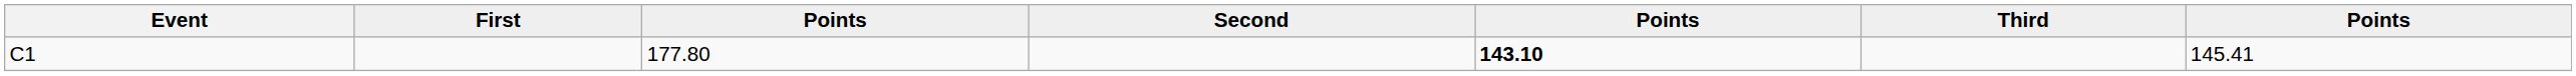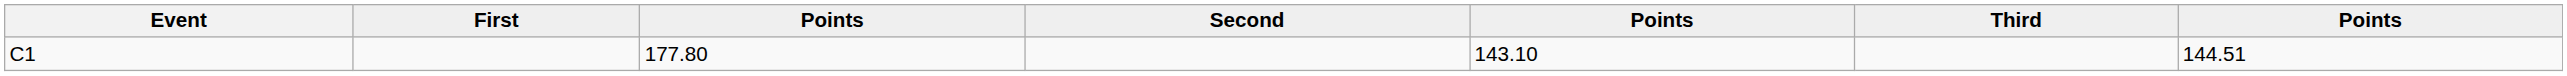 <table class="wikitable" width=100%>
 <tr>
 <th>Event</th>
 <td align=center bgcolor="EFEFEF"><strong>First</strong></td>
 <td align=center bgcolor="EFEFEF"><strong>Points</strong></td>
 <td align=center bgcolor="EFEFEF"><strong>Second</strong></td>
 <td align=center bgcolor="EFEFEF"><strong>Points</strong></td>
 <td align=center bgcolor="EFEFEF"><strong>Third</strong></td>
 <td align=center bgcolor="EFEFEF"><strong>Points</strong></td>
 </tr>
 <tr>
 <td>C1</td>
 <td></td>
 <td>177.80</td>
 <td></td>
-<td><strong>143.10</strong></td>
+<td>143.10</td>
 <td></td>
-<td>145.41</td>
+<td>144.51</td>
 </tr>
 </table>
